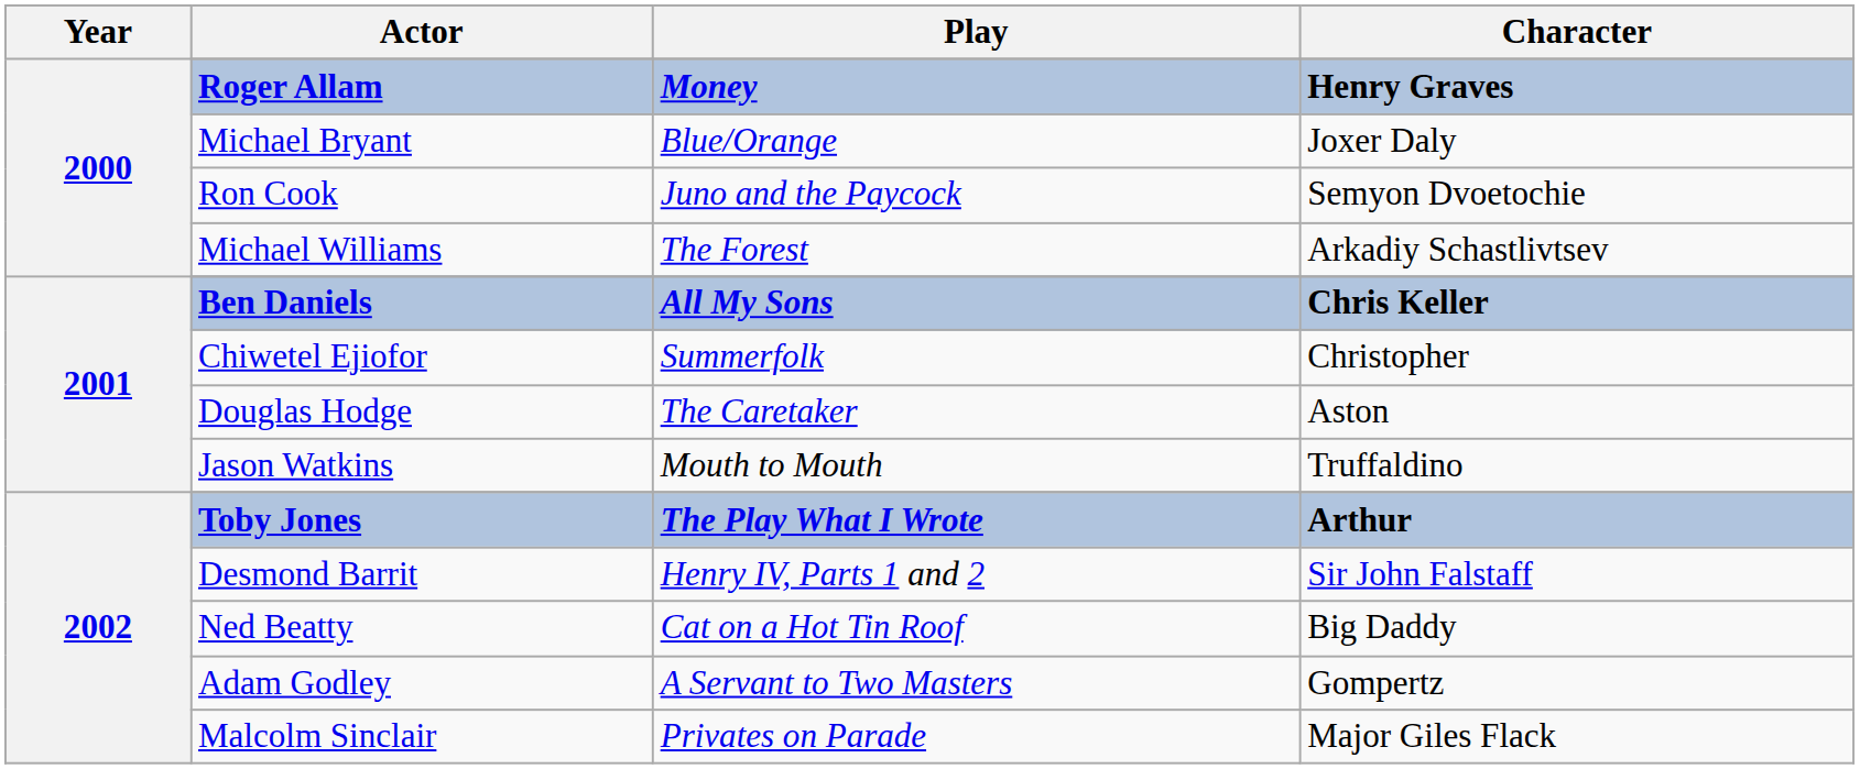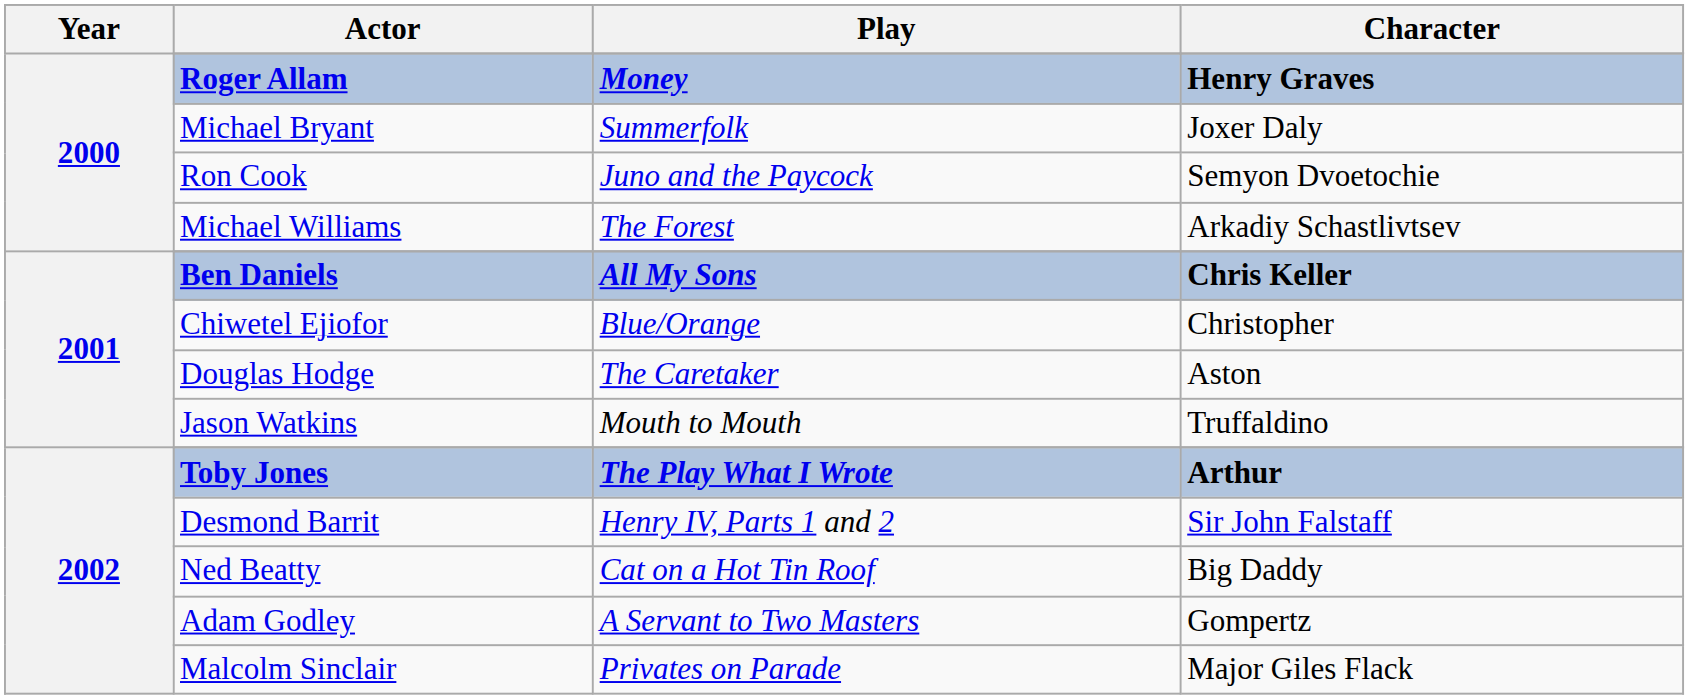 <table class="wikitable" style="width:98%;">
 <tr style="background:#bebebe;">
 <th style="width:10%;">Year</th>
 <th style="width:25%;">Actor</th>
 <th style="width:35%;">Play</th>
 <th style="width:30%;">Character</th>
 </tr>
 <tr>
 <th rowspan="5" align="center"><a href='#'>2000</a></th>
 </tr>
 <tr style="background:#B0C4DE">
 <td><strong><a href='#'>Roger Allam</a></strong></td>
 <td><strong><em><a href='#'>Money</a></em></strong></td>
 <td><strong>Henry Graves</strong></td>
 </tr>
 <tr>
 <td><a href='#'>Michael Bryant</a></td>
-<td><em><a href='#'>Blue/Orange</a></em></td>
+<td><em><a href='#'>Summerfolk</a></em></td>
 <td>Joxer Daly</td>
 </tr>
 <tr>
 <td><a href='#'>Ron Cook</a></td>
 <td><em><a href='#'>Juno and the Paycock</a></em></td>
 <td>Semyon Dvoetochie</td>
 </tr>
 <tr>
 <td><a href='#'>Michael Williams</a></td>
 <td><em><a href='#'>The Forest</a></em></td>
 <td>Arkadiy Schastlivtsev</td>
 </tr>
 <tr>
 <th rowspan="5" align="center"><a href='#'>2001</a></th>
 </tr>
 <tr style="background:#B0C4DE">
 <td><strong><a href='#'>Ben Daniels</a></strong></td>
 <td><strong><em><a href='#'>All My Sons</a></em></strong></td>
 <td><strong>Chris Keller</strong></td>
 </tr>
 <tr>
 <td><a href='#'>Chiwetel Ejiofor</a></td>
-<td><em><a href='#'>Summerfolk</a></em></td>
+<td><em><a href='#'>Blue/Orange</a></em></td>
 <td>Christopher</td>
 </tr>
 <tr>
 <td><a href='#'>Douglas Hodge</a></td>
 <td><em><a href='#'>The Caretaker</a></em></td>
 <td>Aston</td>
 </tr>
 <tr>
 <td><a href='#'>Jason Watkins</a></td>
 <td><em>Mouth to Mouth</em></td>
 <td>Truffaldino</td>
 </tr>
 <tr>
 <th rowspan="6" align="center"><a href='#'>2002</a></th>
 </tr>
 <tr style="background:#B0C4DE">
 <td><strong><a href='#'>Toby Jones</a></strong></td>
 <td><strong><em><a href='#'>The Play What I Wrote</a></em></strong></td>
 <td><strong>Arthur</strong></td>
 </tr>
 <tr>
 <td><a href='#'>Desmond Barrit</a></td>
 <td><em><a href='#'>Henry IV, Parts 1</a> and <a href='#'>2</a></em></td>
 <td><a href='#'>Sir John Falstaff</a></td>
 </tr>
 <tr>
 <td><a href='#'>Ned Beatty</a></td>
 <td><em><a href='#'>Cat on a Hot Tin Roof</a></em></td>
 <td>Big Daddy</td>
 </tr>
 <tr>
 <td><a href='#'>Adam Godley</a></td>
 <td><em><a href='#'>A Servant to Two Masters</a></em></td>
 <td>Gompertz</td>
 </tr>
 <tr>
 <td><a href='#'>Malcolm Sinclair</a></td>
 <td><em><a href='#'>Privates on Parade</a></em></td>
 <td>Major Giles Flack</td>
 </tr>
 </table>
